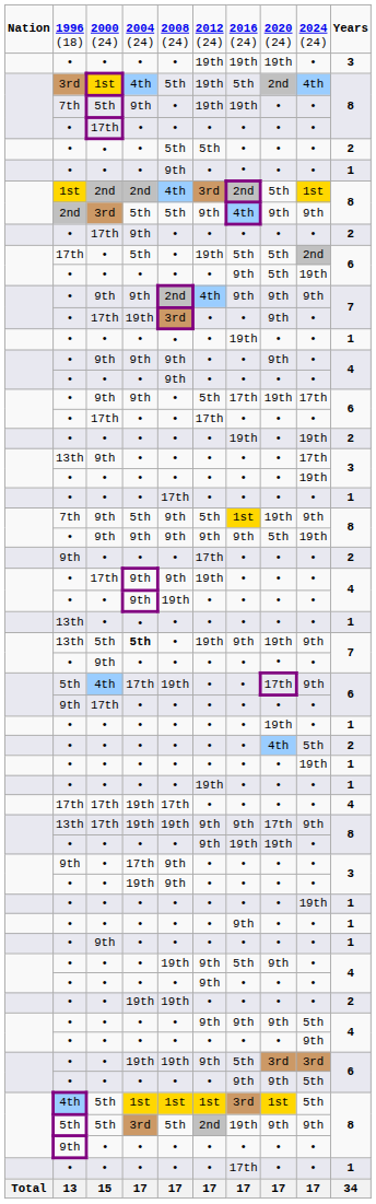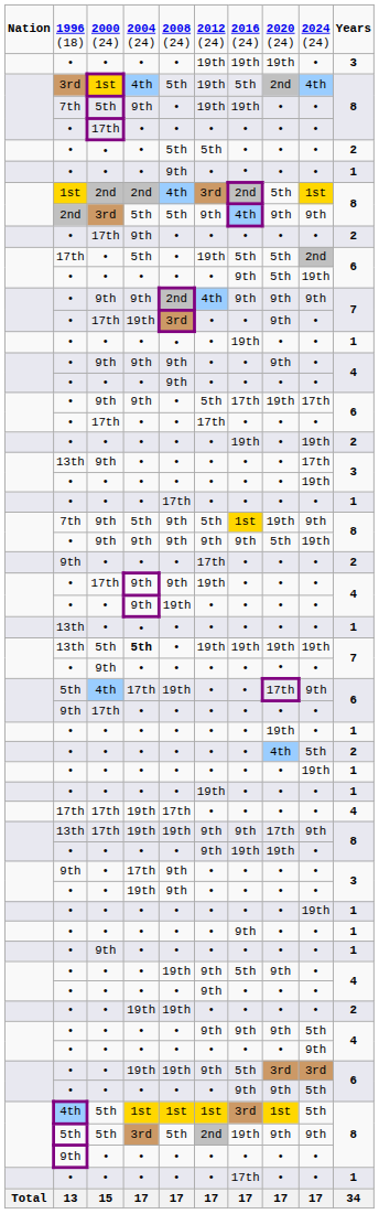 <table class="wikitable shortable" style="text-align:center; font-size:90%">
 <tr bgcolor=>
 <td><strong>Nation</strong></td>
 <td><strong><br><a href='#'>1996</a><br></strong>(18)</td>
 <td><strong><br><a href='#'>2000</a><br></strong>(24)</td>
 <td><strong><br><a href='#'>2004</a><br></strong>(24)</td>
 <td><strong><br><a href='#'>2008</a><br></strong>(24)</td>
 <td><strong><br><a href='#'>2012</a><br></strong>(24)</td>
 <td><strong><br><a href='#'>2016</a><br></strong>(24)</td>
 <td><strong><br><a href='#'>2020</a><br></strong>(24)</td>
 <td><strong><br><a href='#'>2024</a><br></strong>(24)</td>
 <td><strong>Years</strong></td>
 </tr>
 <tr>
 <td align="left"></td>
 <td>•</td>
 <td>•</td>
 <td>•</td>
 <td>•</td>
 <td>19th</td>
 <td>19th</td>
 <td>19th</td>
 <td>•</td>
 <td><strong>3</strong></td>
 </tr>
 <tr bgcolor=#E8E8F0>
 <td rowspan="3" align="left"></td>
 <td bgcolor=#CC9966>3rd</td>
 <td style="border:3px solid purple" bgcolor=gold>1st</td>
 <td bgcolor=#9acdff>4th</td>
 <td>5th</td>
 <td>19th</td>
 <td>5th</td>
 <td bgcolor=silver>2nd</td>
 <td bgcolor=#9acdff>4th</td>
 <td rowspan="3"><strong>8</strong></td>
 </tr>
 <tr bgcolor=#E8E8F0>
 <td>7th</td>
 <td style="border:3px solid purple">5th</td>
 <td>9th</td>
 <td>•</td>
 <td>19th</td>
 <td>19th</td>
 <td>•</td>
 <td>•</td>
 </tr>
 <tr bgcolor=#E8E8F0>
 <td>•</td>
 <td style="border:3px solid purple">17th</td>
 <td>•</td>
 <td>•</td>
 <td>•</td>
 <td>•</td>
 <td>•</td>
 <td>•</td>
 </tr>
 <tr>
 <td align="left"></td>
 <td>•</td>
 <td>•</td>
 <td>•</td>
 <td>5th</td>
 <td>5th</td>
 <td>•</td>
 <td>•</td>
 <td>•</td>
 <td><strong>2</strong></td>
 </tr>
 <tr bgcolor=#E8E8F0>
 <td align="left"></td>
 <td>•</td>
 <td>•</td>
 <td>•</td>
 <td>9th</td>
 <td>•</td>
 <td>•</td>
 <td>•</td>
 <td>•</td>
 <td><strong>1</strong></td>
 </tr>
 <tr>
 <td rowspan="2" align="left"></td>
 <td bgcolor=gold>1st</td>
 <td bgcolor=silver>2nd</td>
 <td bgcolor=silver>2nd</td>
 <td bgcolor=#9acdff>4th</td>
 <td bgcolor=#CC9966>3rd</td>
 <td style="border:3px solid purple" bgcolor=silver>2nd</td>
 <td>5th</td>
 <td bgcolor=gold>1st</td>
 <td rowspan="2"><strong>8</strong></td>
 </tr>
 <tr>
 <td bgcolor=silver>2nd</td>
 <td bgcolor=#CC9966>3rd</td>
 <td>5th</td>
 <td>5th</td>
 <td>9th</td>
 <td style="border:3px solid purple" bgcolor=#9acdff>4th</td>
 <td>9th</td>
 <td>9th</td>
 </tr>
 <tr bgcolor=#E8E8F0>
 <td align="left"></td>
 <td>•</td>
 <td>17th</td>
 <td>9th</td>
 <td>•</td>
 <td>•</td>
 <td>•</td>
 <td>•</td>
 <td>•</td>
 <td><strong>2</strong></td>
 </tr>
 <tr>
 <td rowspan="2" align="left"></td>
 <td>17th</td>
 <td>•</td>
 <td>5th</td>
 <td>•</td>
 <td>19th</td>
 <td>5th</td>
 <td>5th</td>
 <td bgcolor=silver>2nd</td>
 <td rowspan="2"><strong>6</strong></td>
 </tr>
 <tr>
 <td>•</td>
 <td>•</td>
 <td>•</td>
 <td>•</td>
 <td>•</td>
 <td>9th</td>
 <td>5th</td>
 <td>19th</td>
 </tr>
 <tr bgcolor=#E8E8F0>
 <td rowspan="2" align="left"></td>
 <td>•</td>
 <td>9th</td>
 <td>9th</td>
 <td style="border:3px solid purple" bgcolor=silver>2nd</td>
 <td bgcolor=#9acdff>4th</td>
 <td>9th</td>
 <td>9th</td>
 <td>9th</td>
 <td rowspan="2"><strong>7</strong></td>
 </tr>
 <tr bgcolor=#E8E8F0>
 <td>•</td>
 <td>17th</td>
 <td>19th</td>
 <td style="border:3px solid purple" bgcolor=#CC9966>3rd</td>
 <td>•</td>
 <td>•</td>
 <td>9th</td>
 <td>•</td>
 </tr>
 <tr>
 <td align="left"></td>
 <td>•</td>
 <td>•</td>
 <td>•</td>
 <td>•</td>
 <td>•</td>
 <td>19th</td>
 <td>•</td>
 <td>•</td>
 <td><strong>1</strong></td>
 </tr>
 <tr bgcolor=#E8E8F0>
 <td rowspan="2" align="left"></td>
 <td>•</td>
 <td>9th</td>
 <td>9th</td>
 <td>9th</td>
 <td>•</td>
 <td>•</td>
 <td>9th</td>
 <td>•</td>
 <td rowspan="2"><strong>4</strong></td>
 </tr>
 <tr bgcolor=#E8E8F0>
 <td>•</td>
 <td>•</td>
 <td>•</td>
 <td>9th</td>
 <td>•</td>
 <td>•</td>
 <td>•</td>
 <td>•</td>
 </tr>
 <tr>
 <td rowspan="2" align="left"></td>
 <td>•</td>
 <td>9th</td>
 <td>9th</td>
 <td>•</td>
 <td>5th</td>
 <td>17th</td>
 <td>19th</td>
 <td>17th</td>
 <td rowspan="2"><strong>6</strong></td>
 </tr>
 <tr>
 <td>•</td>
 <td>17th</td>
 <td>•</td>
 <td>•</td>
 <td>17th</td>
 <td>•</td>
 <td>•</td>
 <td>•</td>
 </tr>
 <tr bgcolor=#E8E8F0>
 <td align="left"></td>
 <td>•</td>
 <td>•</td>
 <td>•</td>
 <td>•</td>
 <td>•</td>
 <td>19th</td>
 <td>•</td>
 <td>19th</td>
 <td><strong>2</strong></td>
 </tr>
 <tr>
 <td rowspan="2" align="left"></td>
 <td>13th</td>
 <td>9th</td>
 <td>•</td>
 <td>•</td>
 <td>•</td>
 <td>•</td>
 <td>•</td>
 <td>17th</td>
 <td rowspan="2"><strong>3</strong></td>
 </tr>
 <tr>
 <td>•</td>
 <td>•</td>
 <td>•</td>
 <td>•</td>
 <td>•</td>
 <td>•</td>
 <td>•</td>
 <td>19th</td>
 </tr>
 <tr bgcolor=#E8E8F0>
 <td align="left"></td>
 <td>•</td>
 <td>•</td>
 <td>•</td>
 <td>17th</td>
 <td>•</td>
 <td>•</td>
 <td>•</td>
 <td>•</td>
 <td><strong>1</strong></td>
 </tr>
 <tr>
 <td rowspan="2" align="left"></td>
 <td>7th</td>
 <td>9th</td>
 <td>5th</td>
 <td>9th</td>
 <td>5th</td>
 <td bgcolor=gold>1st</td>
 <td>19th</td>
 <td>9th</td>
 <td rowspan="2"><strong>8</strong></td>
 </tr>
 <tr>
 <td>•</td>
 <td>9th</td>
 <td>9th</td>
 <td>9th</td>
 <td>9th</td>
 <td>9th</td>
 <td>5th</td>
 <td>19th</td>
 </tr>
 <tr bgcolor=#E8E8F0>
 <td align="left"></td>
 <td>9th</td>
 <td>•</td>
 <td>•</td>
 <td>•</td>
 <td>17th</td>
 <td>•</td>
 <td>•</td>
 <td>•</td>
 <td><strong>2</strong></td>
 </tr>
 <tr>
 <td rowspan="2" align="left"></td>
 <td>•</td>
 <td>17th</td>
 <td style="border:3px solid purple">9th</td>
 <td>9th</td>
 <td>19th</td>
 <td>•</td>
 <td>•</td>
 <td>•</td>
 <td rowspan="2"><strong>4</strong></td>
 </tr>
 <tr>
 <td>•</td>
 <td>•</td>
 <td style="border:3px solid purple">9th</td>
 <td>19th</td>
 <td>•</td>
 <td>•</td>
 <td>•</td>
 <td>•</td>
 </tr>
 <tr bgcolor=#E8E8F0>
 <td align="left"></td>
 <td>13th</td>
 <td>•</td>
 <td>•</td>
 <td>•</td>
 <td>•</td>
 <td>•</td>
 <td>•</td>
 <td>•</td>
 <td><strong>1</strong></td>
 </tr>
 <tr>
 <td rowspan="2" align="left"></td>
 <td>13th</td>
 <td>5th</td>
 <td><strong>5th</strong></td>
 <td>•</td>
 <td>19th</td>
-<td>9th</td>
 <td>19th</td>
-<td>9th</td>
+<td>19th</td>
+<td>19th</td>
 <td rowspan="2"><strong>7</strong></td>
 </tr>
 <tr>
 <td>•</td>
 <td>9th</td>
 <td>•</td>
 <td>•</td>
 <td>•</td>
 <td>•</td>
 <td>•</td>
 <td>•</td>
 </tr>
 <tr bgcolor=#E8E8F0>
 <td rowspan="2" align="left"></td>
 <td>5th</td>
 <td bgcolor=#9acdff>4th</td>
 <td>17th</td>
 <td>19th</td>
 <td>•</td>
 <td>•</td>
 <td style="border:3px solid purple">17th</td>
 <td>9th</td>
 <td rowspan="2"><strong>6</strong></td>
 </tr>
 <tr bgcolor=#E8E8F0>
 <td>9th</td>
 <td>17th</td>
 <td>•</td>
 <td>•</td>
 <td>•</td>
 <td>•</td>
 <td>•</td>
 <td>•</td>
 </tr>
 <tr>
 <td align="left"></td>
 <td>•</td>
 <td>•</td>
 <td>•</td>
 <td>•</td>
 <td>•</td>
 <td>•</td>
 <td>19th</td>
 <td>•</td>
 <td><strong>1</strong></td>
 </tr>
 <tr bgcolor=#E8E8F0>
 <td align="left"></td>
 <td>•</td>
 <td>•</td>
 <td>•</td>
 <td>•</td>
 <td>•</td>
 <td>•</td>
 <td bgcolor=#9acdff>4th</td>
 <td>5th</td>
 <td><strong>2</strong></td>
 </tr>
 <tr>
 <td align="left"></td>
 <td>•</td>
 <td>•</td>
 <td>•</td>
 <td>•</td>
 <td>•</td>
 <td>•</td>
 <td>•</td>
 <td>19th</td>
 <td><strong>1</strong></td>
 </tr>
 <tr bgcolor=#E8E8F0>
 <td align="left"></td>
 <td>•</td>
 <td>•</td>
 <td>•</td>
 <td>•</td>
 <td>19th</td>
 <td>•</td>
 <td>•</td>
 <td>•</td>
 <td><strong>1</strong></td>
 </tr>
 <tr>
 <td align="left"></td>
 <td>17th</td>
 <td>17th</td>
 <td>19th</td>
 <td>17th</td>
 <td>•</td>
 <td>•</td>
 <td>•</td>
 <td>•</td>
 <td><strong>4</strong></td>
 </tr>
 <tr bgcolor=#E8E8F0>
 <td rowspan="2" align="left"></td>
 <td>13th</td>
 <td>17th</td>
 <td>19th</td>
 <td>19th</td>
 <td>9th</td>
 <td>9th</td>
 <td>17th</td>
 <td>9th</td>
 <td rowspan="2"><strong>8</strong></td>
 </tr>
 <tr bgcolor=#E8E8F0>
 <td>•</td>
 <td>•</td>
 <td>•</td>
 <td>•</td>
 <td>9th</td>
 <td>19th</td>
 <td>19th</td>
 <td>•</td>
 </tr>
 <tr>
 <td rowspan="2" align="left"></td>
 <td>9th</td>
 <td>•</td>
 <td>17th</td>
 <td>9th</td>
 <td>•</td>
 <td>•</td>
 <td>•</td>
 <td>•</td>
 <td rowspan="2"><strong>3</strong></td>
 </tr>
 <tr>
 <td>•</td>
 <td>•</td>
 <td>19th</td>
 <td>9th</td>
 <td>•</td>
 <td>•</td>
 <td>•</td>
 <td>•</td>
 </tr>
 <tr bgcolor=#E8E8F0>
 <td align="left"></td>
 <td>•</td>
 <td>•</td>
 <td>•</td>
 <td>•</td>
 <td>•</td>
 <td>•</td>
 <td>•</td>
 <td>19th</td>
 <td><strong>1</strong></td>
 </tr>
 <tr>
 <td align="left"></td>
 <td>•</td>
 <td>•</td>
 <td>•</td>
 <td>•</td>
 <td>•</td>
 <td>9th</td>
 <td>•</td>
 <td>•</td>
 <td><strong>1</strong></td>
 </tr>
 <tr bgcolor=#E8E8F0>
 <td align="left"></td>
 <td>•</td>
 <td>9th</td>
 <td>•</td>
 <td>•</td>
 <td>•</td>
 <td>•</td>
 <td>•</td>
 <td>•</td>
 <td><strong>1</strong></td>
 </tr>
 <tr>
 <td rowspan="2" align="left"></td>
 <td>•</td>
 <td>•</td>
 <td>•</td>
 <td>19th</td>
 <td>9th</td>
 <td>5th</td>
 <td>9th</td>
 <td>•</td>
 <td rowspan="2"><strong>4</strong></td>
 </tr>
 <tr>
 <td>•</td>
 <td>•</td>
 <td>•</td>
 <td>•</td>
 <td>9th</td>
 <td>•</td>
 <td>•</td>
 <td>•</td>
 </tr>
 <tr bgcolor=#E8E8F0>
 <td align="left"></td>
 <td>•</td>
 <td>•</td>
 <td>19th</td>
 <td>19th</td>
 <td>•</td>
 <td>•</td>
 <td>•</td>
 <td>•</td>
 <td><strong>2</strong></td>
 </tr>
 <tr>
 <td rowspan="2" align="left"></td>
 <td>•</td>
 <td>•</td>
 <td>•</td>
 <td>•</td>
 <td>9th</td>
 <td>9th</td>
 <td>9th</td>
 <td>5th</td>
 <td rowspan="2"><strong>4</strong></td>
 </tr>
 <tr>
 <td>•</td>
 <td>•</td>
 <td>•</td>
 <td>•</td>
 <td>•</td>
 <td>•</td>
 <td>•</td>
 <td>9th</td>
 </tr>
 <tr bgcolor=#E8E8F0>
 <td rowspan="2" align="left"></td>
 <td>•</td>
 <td>•</td>
 <td>19th</td>
 <td>19th</td>
 <td>9th</td>
 <td>5th</td>
 <td bgcolor=#CC9966>3rd</td>
 <td bgcolor=#CC9966>3rd</td>
 <td rowspan="2"><strong>6</strong></td>
 </tr>
 <tr bgcolor=#E8E8F0>
 <td>•</td>
 <td>•</td>
 <td>•</td>
 <td>•</td>
 <td>•</td>
 <td>9th</td>
 <td>9th</td>
 <td>5th</td>
 </tr>
 <tr>
 <td rowspan="3" align="left"></td>
 <td style="border:3px solid purple" bgcolor=#9acdff>4th</td>
 <td>5th</td>
 <td bgcolor=gold>1st</td>
 <td bgcolor=gold>1st</td>
 <td bgcolor=gold>1st</td>
 <td bgcolor=#CC9966>3rd</td>
 <td bgcolor=gold>1st</td>
 <td>5th</td>
 <td rowspan="3"><strong>8</strong></td>
 </tr>
 <tr>
 <td style="border:3px solid purple">5th</td>
 <td>5th</td>
 <td bgcolor=#CC9966>3rd</td>
 <td>5th</td>
 <td bgcolor=silver>2nd</td>
 <td>19th</td>
 <td>9th</td>
 <td>9th</td>
 </tr>
 <tr>
 <td style="border:3px solid purple">9th</td>
 <td>•</td>
 <td>•</td>
 <td>•</td>
 <td>•</td>
 <td>•</td>
 <td>•</td>
 <td>•</td>
 </tr>
 <tr bgcolor=#E8E8F0>
 <td align="left"></td>
 <td>•</td>
 <td>•</td>
 <td>•</td>
 <td>•</td>
 <td>•</td>
 <td>17th</td>
 <td>•</td>
 <td>•</td>
 <td><strong>1</strong></td>
 </tr>
 <tr>
 <th>Total</th>
 <th>13</th>
 <th>15</th>
 <th>17</th>
 <th>17</th>
 <th>17</th>
 <th>17</th>
 <th>17</th>
 <th>17</th>
 <th>34</th>
 </tr>
 </table>
